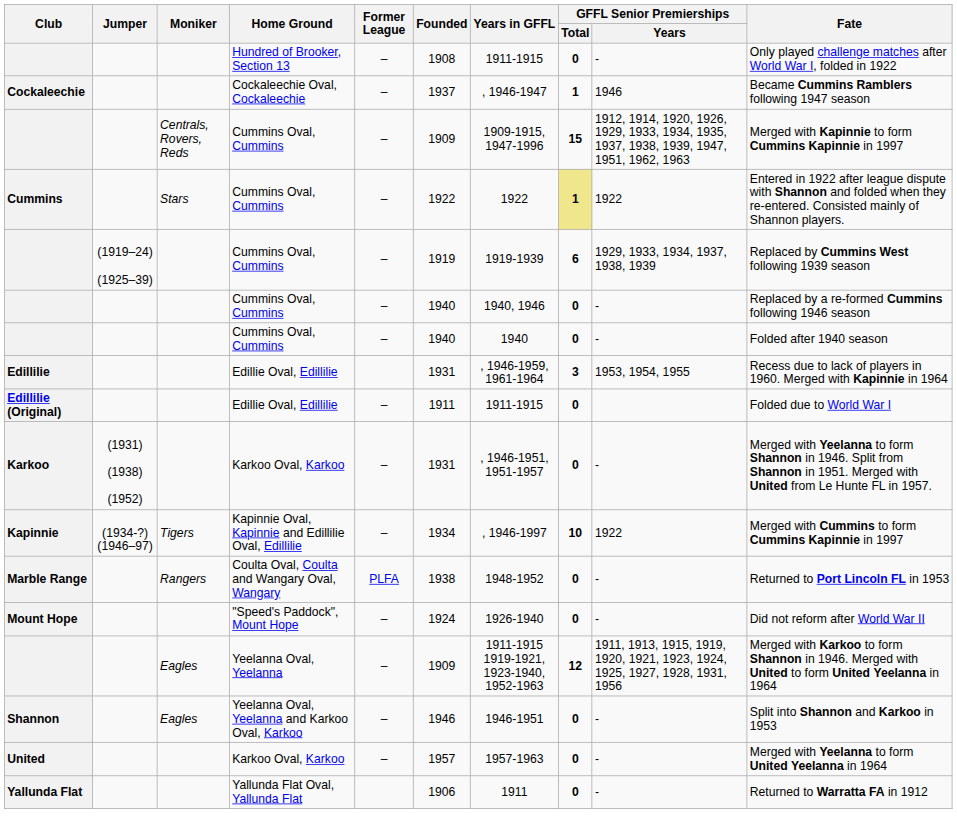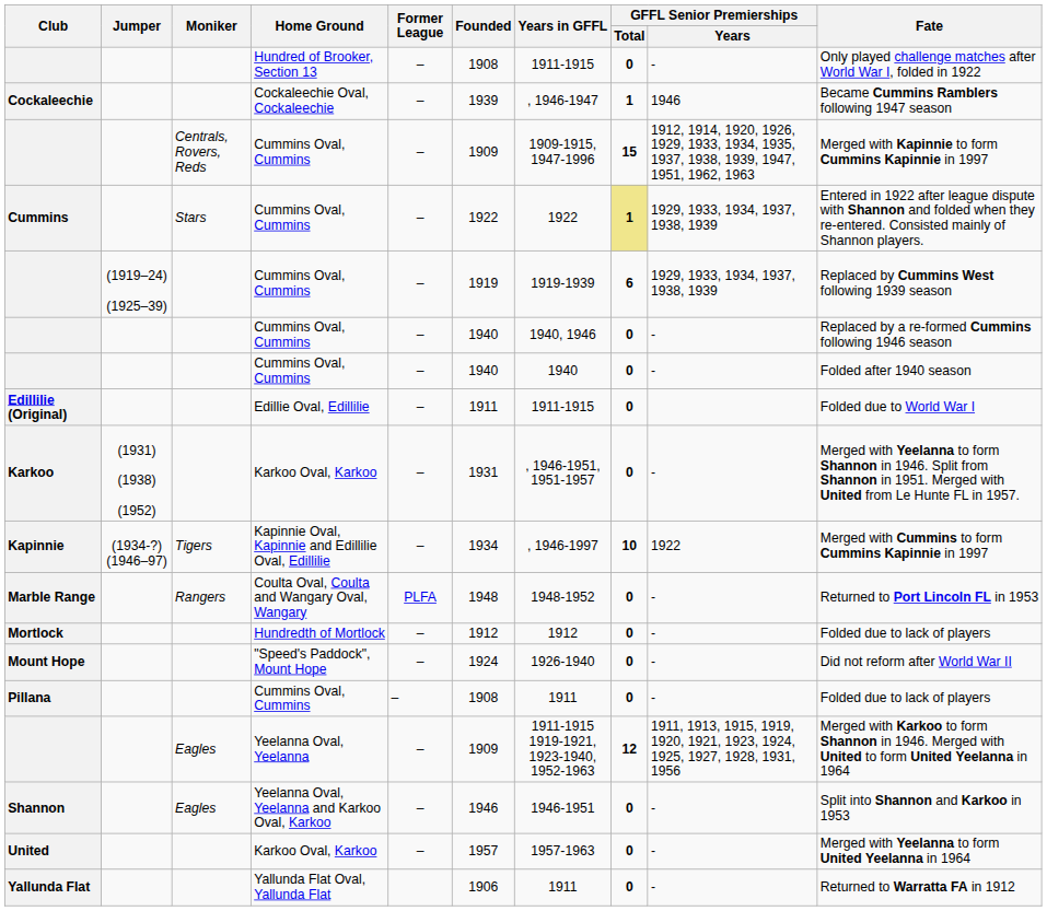 <table class="wikitable sortable">
 <tr>
 <th rowspan="2">Club</th>
 <th rowspan="2">Jumper</th>
 <th rowspan="2">Moniker</th>
 <th rowspan="2">Home Ground</th>
 <th rowspan="2">Former League</th>
 <th rowspan="2">Founded</th>
 <th rowspan="2">Years in GFFL</th>
 <th colspan="2">GFFL Senior Premierships</th>
 <th rowspan="2">Fate</th>
 </tr>
 <tr>
 <th>Total</th>
 <th>Years</th>
 </tr>
 <tr>
 <th style="text-align:left"></th>
 <td align="center"></td>
 <td></td>
 <td><a href='#'>Hundred of Brooker, Section 13</a></td>
 <td align="center">–</td>
 <td align="center">1908</td>
 <td align="center">1911-1915</td>
 <td align="center"><strong>0</strong></td>
 <td>-</td>
 <td>Only played <a href='#'>challenge matches</a> after <a href='#'>World War I</a>, folded in 1922</td>
 </tr>
 <tr>
 <th style="text-align:left">Cockaleechie</th>
 <td align="center"></td>
 <td></td>
 <td>Cockaleechie Oval, <a href='#'>Cockaleechie</a></td>
 <td align="center">–</td>
-<td align="center">1937</td>
+<td align="center">1939</td>
 <td align="center">, 1946-1947</td>
 <td align="center"><strong>1</strong></td>
 <td>1946</td>
 <td>Became <strong>Cummins Ramblers</strong> following 1947 season</td>
 </tr>
 <tr>
 <th style="text-align:left"></th>
 <td></td>
 <td><em>Centrals,</em> <em>Rovers,</em> <em>Reds</em></td>
 <td>Cummins Oval, <a href='#'>Cummins</a></td>
 <td align="center">–</td>
 <td align="center">1909</td>
 <td align="center">1909-1915, 1947-1996</td>
 <td align="center"><strong>15</strong></td>
 <td>1912, 1914, 1920, 1926, 1929, 1933, 1934, 1935, 1937, 1938, 1939, 1947, 1951, 1962, 1963</td>
 <td>Merged with <strong>Kapinnie</strong> to form <strong>Cummins</strong> <strong>Kapinnie</strong> in 1997</td>
 </tr>
 <tr>
 <th style="text-align:left">Cummins</th>
 <td></td>
 <td><em>Stars</em></td>
 <td>Cummins Oval, <a href='#'>Cummins</a></td>
 <td align="center">–</td>
 <td align="center">1922</td>
 <td align="center">1922</td>
 <td align="center" style="background: khaki;"><strong>1</strong></td>
-<td>1922</td>
+<td>1929, 1933, 1934, 1937, 1938, 1939</td>
 <td>Entered in 1922 after league dispute with <strong>Shannon</strong> and folded when they re-entered. Consisted mainly of Shannon players.</td>
 </tr>
 <tr>
 <th style="text-align:left"></th>
 <td align="center"><br>(1919–24)<br><br>(1925–39)</td>
 <td></td>
 <td>Cummins Oval, <a href='#'>Cummins</a></td>
 <td align="center">–</td>
 <td align="center">1919</td>
 <td align="center">1919-1939</td>
 <td align="center"><strong>6</strong></td>
 <td>1929, 1933, 1934, 1937, 1938, 1939</td>
 <td>Replaced by <strong>Cummins West</strong> following 1939 season</td>
 </tr>
 <tr>
 <th style="text-align:left"></th>
 <td align="center"></td>
 <td></td>
 <td>Cummins Oval, <a href='#'>Cummins</a></td>
 <td align="center">–</td>
 <td align="center">1940</td>
 <td align="center">1940, 1946</td>
 <td align="center"><strong>0</strong></td>
 <td>-</td>
 <td>Replaced by a re-formed <strong>Cummins</strong> following 1946 season</td>
 </tr>
 <tr>
 <th style="text-align:left"></th>
 <td align="center"></td>
 <td></td>
 <td>Cummins Oval, <a href='#'>Cummins</a></td>
 <td align="center">–</td>
 <td align="center">1940</td>
 <td align="center">1940</td>
 <td align="center"><strong>0</strong></td>
 <td>-</td>
 <td>Folded after 1940 season</td>
-</tr>
-<tr>
-<th style="text-align:left">Edillilie</th>
-<td align="center"></td>
-<td></td>
-<td>Edillie Oval, <a href='#'>Edillilie</a></td>
-<td align="center"></td>
-<td align="center">1931</td>
-<td align="center">, 1946-1959, 1961-1964</td>
-<td align="center"><strong>3</strong></td>
-<td>1953, 1954, 1955</td>
-<td>Recess due to lack of players in 1960. Merged with <strong>Kapinnie</strong> in 1964</td>
 </tr>
 <tr>
 <th style="text-align:left"><a href='#'>Edillilie</a> (Original)</th>
 <td></td>
 <td></td>
 <td>Edillie Oval, <a href='#'>Edillilie</a></td>
 <td align="center">–</td>
 <td align="center">1911</td>
 <td align="center">1911-1915</td>
 <td align="center"><strong>0</strong></td>
 <td></td>
 <td>Folded due to <a href='#'>World War I</a></td>
 </tr>
 <tr>
 <th style="text-align:left">Karkoo</th>
 <td align="center"><br>(1931)<br><br>(1938)<br><br>(1952)</td>
 <td></td>
 <td>Karkoo Oval, <a href='#'>Karkoo</a></td>
 <td align="center">–</td>
 <td align="center">1931</td>
 <td align="center">, 1946-1951, 1951-1957</td>
 <td align="center"><strong>0</strong></td>
 <td>-</td>
 <td>Merged with <strong>Yeelanna</strong> to form <strong>Shannon</strong> in 1946. Split from <strong>Shannon</strong> in 1951. Merged with <strong>United</strong> from Le Hunte FL in 1957.</td>
 </tr>
 <tr>
 <th style="text-align:left">Kapinnie</th>
 <td align="center"><br>(1934-?)(1946–97)</td>
 <td><em>Tigers</em></td>
 <td>Kapinnie Oval, <a href='#'>Kapinnie</a> and Edillilie Oval, <a href='#'>Edillilie</a></td>
 <td align="center">–</td>
 <td align="center">1934</td>
 <td align="center">, 1946-1997</td>
 <td align="center"><strong>10</strong></td>
 <td>1922</td>
 <td>Merged with <strong>Cummins</strong> to form <strong>Cummins Kapinnie</strong> in 1997</td>
 </tr>
 <tr>
 <th style="text-align:left">Marble Range</th>
 <td align="center"></td>
 <td><em>Rangers</em></td>
 <td>Coulta Oval, <a href='#'>Coulta</a> and Wangary Oval, <a href='#'>Wangary</a></td>
 <td align="center"><a href='#'>PLFA</a></td>
-<td align="center">1938</td>
+<td align="center">1948</td>
 <td align="center">1948-1952</td>
 <td align="center"><strong>0</strong></td>
 <td>-</td>
 <td>Returned to <a href='#'><strong>Port Lincoln FL</strong></a> in 1953</td>
+</tr>
+<tr>
+<th style="text-align:left">Mortlock</th>
+<td></td>
+<td></td>
+<td><a href='#'>Hundredth of Mortlock</a></td>
+<td align="center">–</td>
+<td align="center">1912</td>
+<td align="center">1912</td>
+<td align="center"><strong>0</strong></td>
+<td>-</td>
+<td>Folded due to lack of players</td>
 </tr>
 <tr>
 <th style="text-align:left">Mount Hope</th>
 <td align="center"></td>
 <td></td>
 <td>"Speed's Paddock", <a href='#'>Mount Hope</a></td>
 <td align="center">–</td>
 <td align="center">1924</td>
 <td align="center">1926-1940</td>
 <td align="center"><strong>0</strong></td>
 <td>-</td>
 <td>Did not reform after <a href='#'>World War II</a></td>
+</tr>
+<tr>
+<th style="text-align:left">Pillana</th>
+<td></td>
+<td></td>
+<td>Cummins Oval, <a href='#'>Cummins</a></td>
+<td>–</td>
+<td align="center">1908</td>
+<td align="center">1911</td>
+<td align="center"><strong>0</strong></td>
+<td>-</td>
+<td>Folded due to lack of players</td>
 </tr>
 <tr>
 <th style="text-align:left"></th>
 <td></td>
 <td><em>Eagles</em></td>
 <td>Yeelanna Oval, <a href='#'>Yeelanna</a></td>
 <td align="center">–</td>
 <td align="center">1909</td>
 <td align="center">1911-1915 1919-1921, 1923-1940, 1952-1963</td>
 <td align="center"><strong>12</strong></td>
 <td>1911, 1913, 1915, 1919, 1920, 1921, 1923, 1924, 1925, 1927, 1928, 1931, 1956</td>
 <td>Merged with <strong>Karkoo</strong> to form <strong>Shannon</strong> in 1946. Merged with <strong>United</strong> to form <strong>United</strong> <strong>Yeelanna</strong> in 1964</td>
 </tr>
 <tr>
 <th style="text-align:left">Shannon</th>
 <td></td>
 <td><em>Eagles</em></td>
 <td>Yeelanna Oval, <a href='#'>Yeelanna</a> and Karkoo Oval, <a href='#'>Karkoo</a></td>
 <td align="center">–</td>
 <td align="center">1946</td>
 <td align="center">1946-1951</td>
 <td align="center"><strong>0</strong></td>
 <td>-</td>
 <td>Split into <strong>Shannon</strong> and <strong>Karkoo</strong> in 1953</td>
 </tr>
 <tr>
 <th style="text-align:left">United</th>
 <td align="center"></td>
 <td></td>
 <td>Karkoo Oval, <a href='#'>Karkoo</a></td>
 <td align="center">–</td>
 <td align="center">1957</td>
 <td align="center">1957-1963</td>
 <td align="center"><strong>0</strong></td>
 <td>-</td>
 <td>Merged with <strong>Yeelanna</strong> to form <strong>United</strong> <strong>Yeelanna</strong> in 1964</td>
 </tr>
 <tr>
 <th style="text-align:left">Yallunda Flat</th>
 <td align="center"></td>
 <td></td>
 <td>Yallunda Flat Oval, <a href='#'>Yallunda Flat</a></td>
 <td align="center"></td>
 <td align="center">1906</td>
 <td align="center">1911</td>
 <td align="center"><strong>0</strong></td>
 <td>-</td>
 <td>Returned to <strong>Warratta FA</strong> in 1912</td>
 </tr>
 </table>
